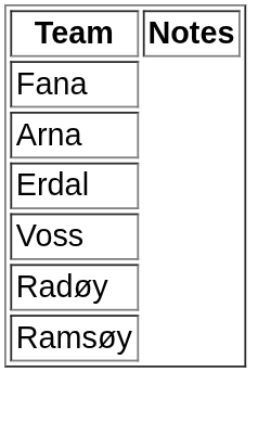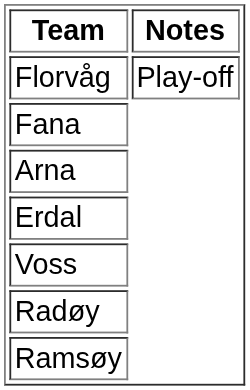 <table border="1" cellpadding="2">
 <tr>
 <th>Team</th>
 <th>Notes</th>
+</tr>
+<tr>
+<td>Florvåg</td>
+<td>Play-off</td>
 </tr>
 <tr>
 <td>Fana</td>
 </tr>
 <tr>
 <td>Arna</td>
 </tr>
 <tr>
 <td>Erdal</td>
 </tr>
 <tr>
 <td>Voss</td>
 </tr>
 <tr>
 <td>Radøy</td>
 </tr>
 <tr>
 <td>Ramsøy</td>
 </tr>
 </table>
